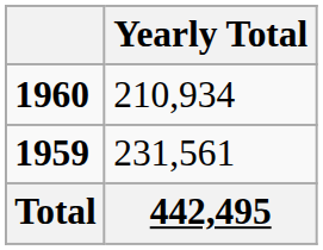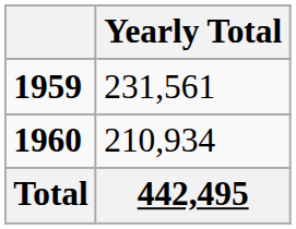 <table class="wikitable">
 <tr>
 <th></th>
 <th>Yearly Total</th>
 </tr>
 <tr>
+<td><strong>1959</strong></td>
+<td>231,561</td>
+</tr>
+<tr>
 <td><strong>1960</strong></td>
 <td>210,934</td>
-</tr>
-<tr>
-<td><strong>1959</strong></td>
-<td>231,561</td>
 </tr>
 <tr>
 <th><strong>Total</strong></th>
 <th><strong><u>442,495</u></strong></th>
 </tr>
 </table>
